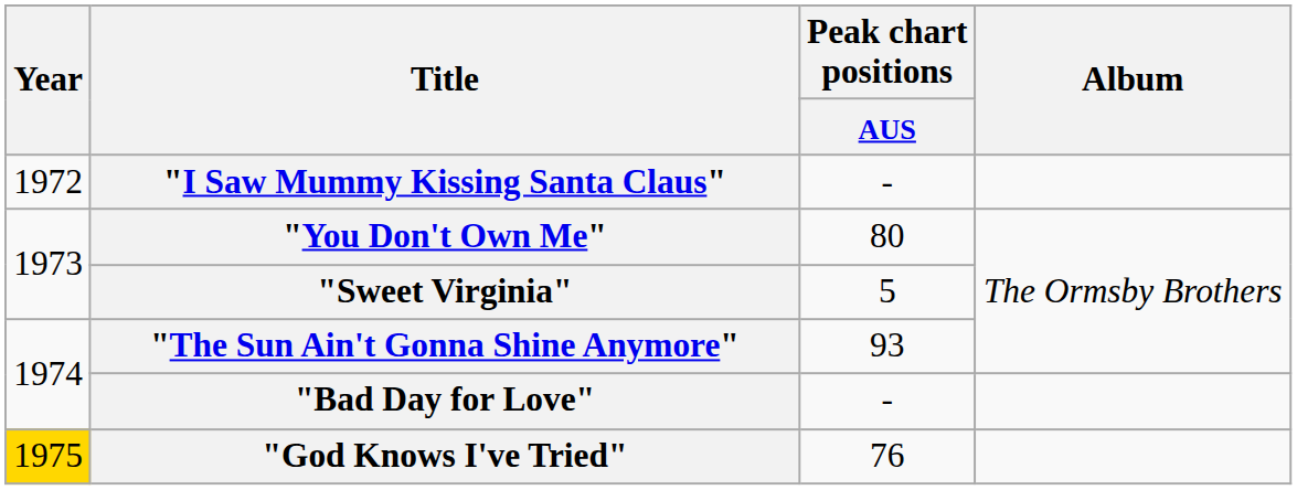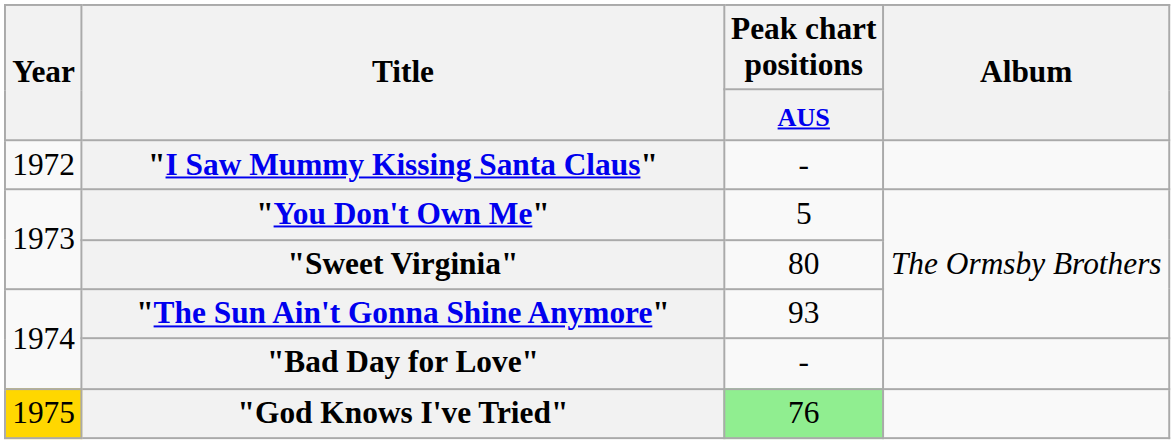 <table class="wikitable plainrowheaders" style="text-align:center;" border="1">
 <tr>
 <th scope="col" rowspan="2">Year</th>
 <th scope="col" rowspan="2" style="width:20em;">Title</th>
 <th scope="col" colspan="1">Peak chart<br>positions</th>
 <th scope="col" rowspan="2">Album</th>
 </tr>
 <tr>
 <th scope="col" style="text-align:center;"><small><a href='#'>AUS</a></small></th>
 </tr>
 <tr>
 <td>1972</td>
 <th scope="row">"<a href='#'>I Saw Mummy Kissing Santa Claus</a>"</th>
 <td style="text-align:center;">-</td>
 <td></td>
 </tr>
 <tr>
 <td rowspan="2">1973</td>
 <th scope="row">"<a href='#'>You Don't Own Me</a>"</th>
-<td style="text-align:center;">80</td>
+<td style="text-align:center;">5</td>
 <td rowspan="3"><em>The Ormsby Brothers</em></td>
 </tr>
 <tr>
 <th scope="row">"Sweet Virginia"</th>
-<td style="text-align:center;">5</td>
+<td style="text-align:center;">80</td>
 </tr>
 <tr>
 <td rowspan="2">1974</td>
 <th scope="row">"<a href='#'>The Sun Ain't Gonna Shine Anymore</a>"</th>
 <td style="text-align:center;">93</td>
 </tr>
 <tr>
 <th scope="row">"Bad Day for Love"</th>
 <td style="text-align:center;">-</td>
 <td></td>
 </tr>
 <tr>
 <td style="background: gold;">1975</td>
 <th scope="row">"God Knows I've Tried"</th>
-<td style="text-align:center;">76</td>
+<td style="background: lightgreen; text-align:center;">76</td>
 <td></td>
 </tr>
 </table>
